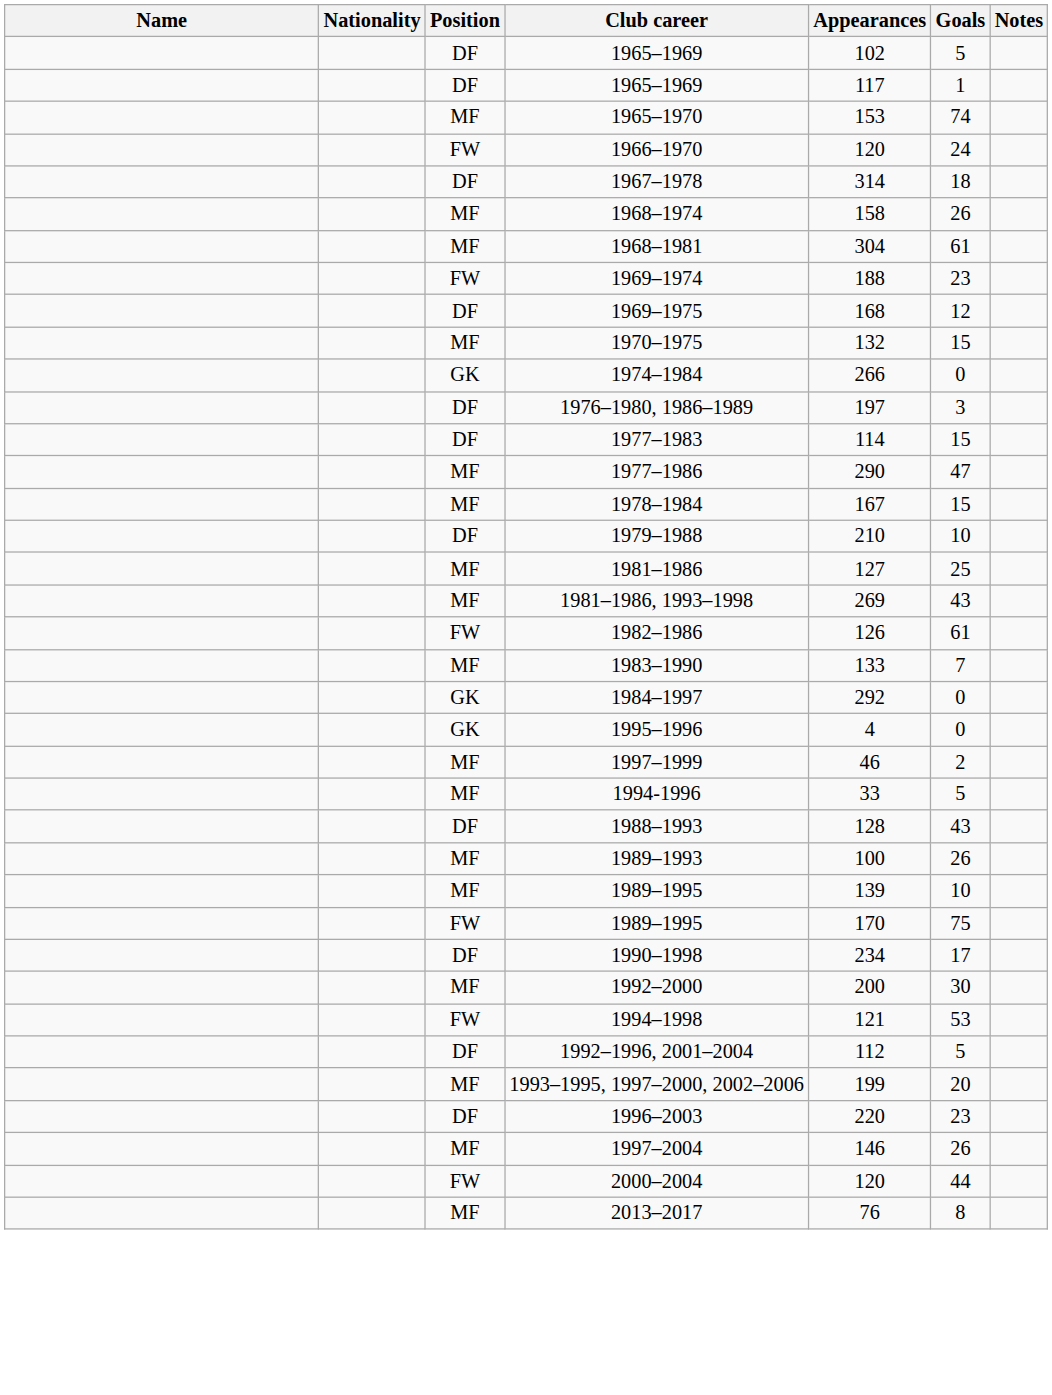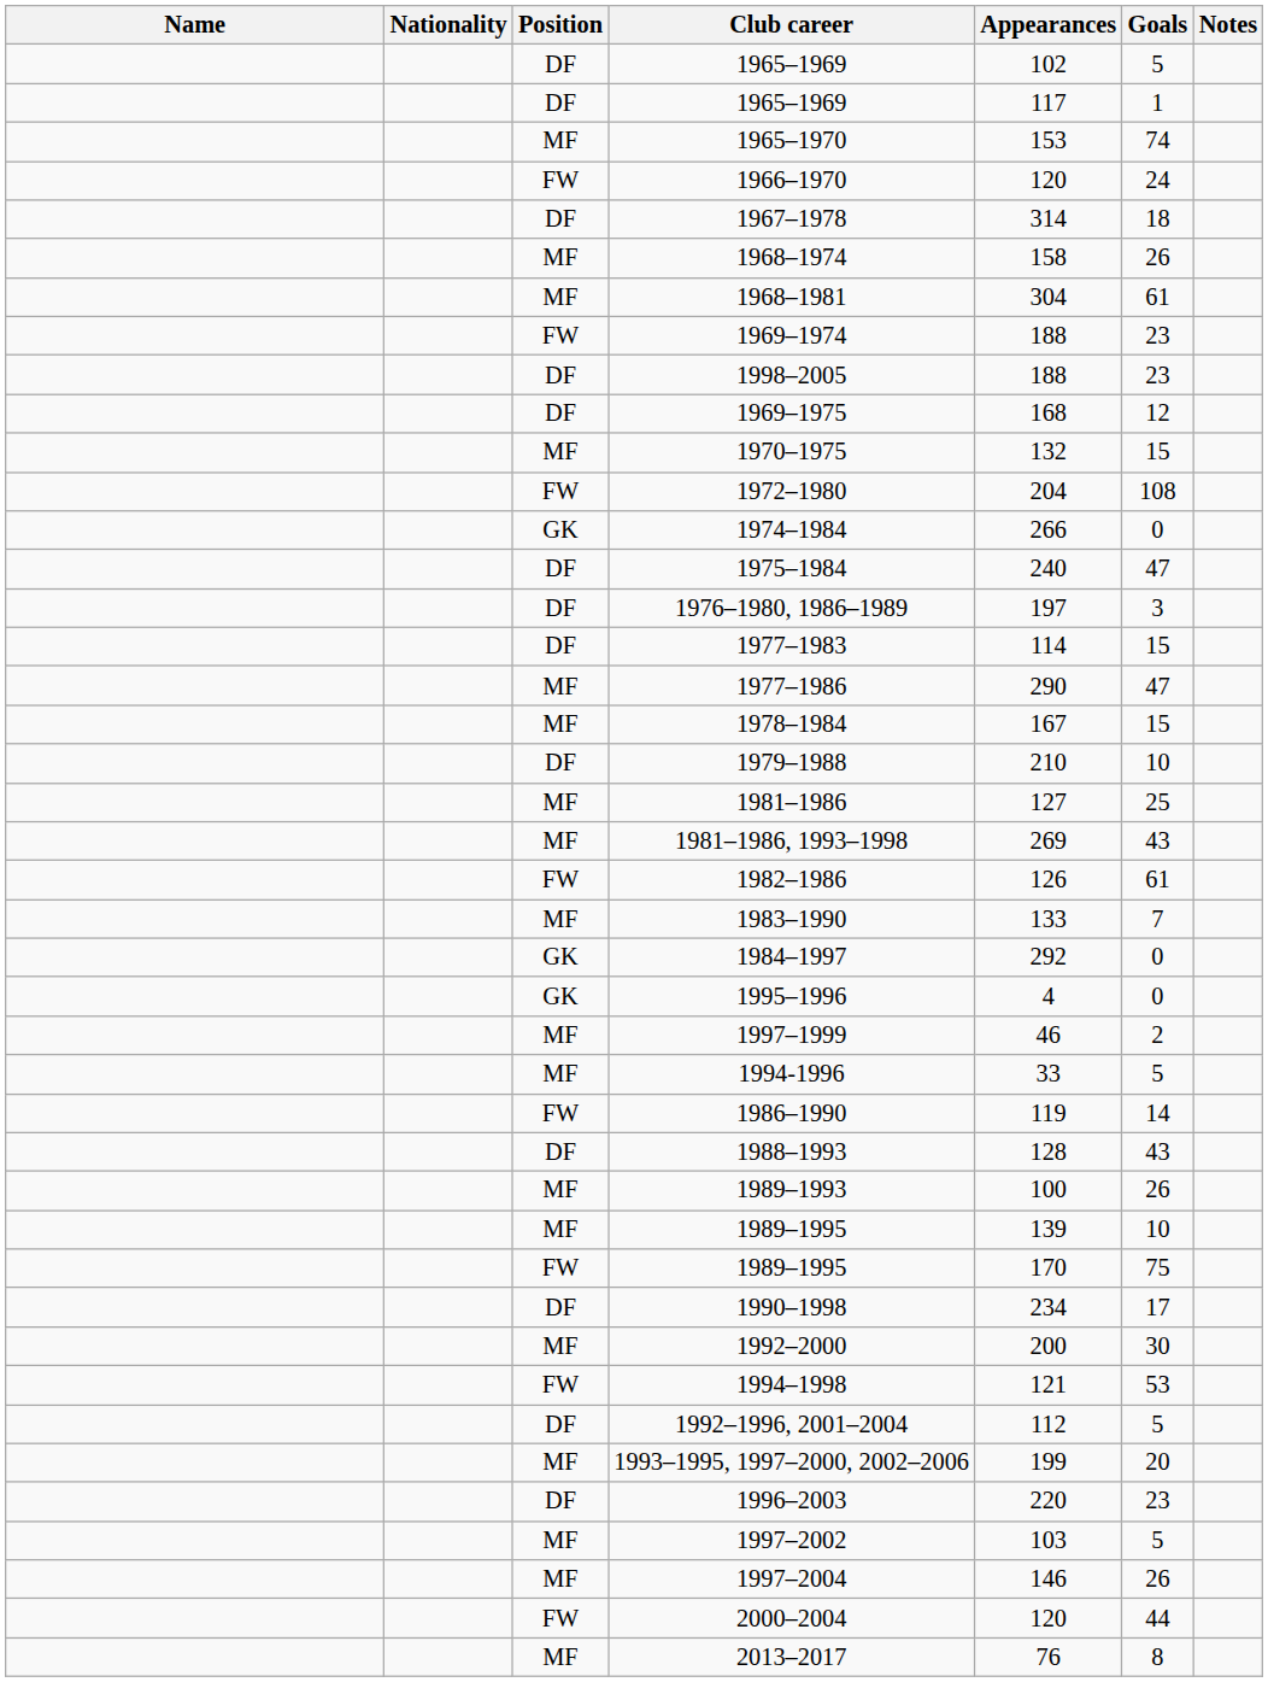 <table class="wikitable sortable" style="text-align: center;">
 <tr>
 <th style="width:15em">Name</th>
 <th>Nationality</th>
 <th>Position</th>
 <th>Club career</th>
 <th>Appearances</th>
 <th>Goals</th>
 <th>Notes</th>
 </tr>
 <tr>
 <td align="left"></td>
 <td align="left"></td>
 <td>DF</td>
 <td>1965–1969</td>
 <td>102</td>
 <td>5</td>
 <td></td>
 </tr>
 <tr>
 <td align="left"></td>
 <td align="left"></td>
 <td>DF</td>
 <td>1965–1969</td>
 <td>117</td>
 <td>1</td>
 <td></td>
 </tr>
 <tr>
 <td align="left"></td>
 <td align="left"></td>
 <td>MF</td>
 <td>1965–1970</td>
 <td>153</td>
 <td>74</td>
 <td></td>
 </tr>
 <tr>
 <td align="left"></td>
 <td align="left"></td>
 <td>FW</td>
 <td>1966–1970</td>
 <td>120</td>
 <td>24</td>
 <td></td>
 </tr>
 <tr>
 <td align="left"></td>
 <td align="left"></td>
 <td>DF</td>
 <td>1967–1978</td>
 <td>314</td>
 <td>18</td>
 <td></td>
 </tr>
 <tr>
 <td align="left"></td>
 <td align="left"></td>
 <td>MF</td>
 <td>1968–1974</td>
 <td>158</td>
 <td>26</td>
 <td></td>
 </tr>
 <tr>
 <td align="left"></td>
 <td align="left"></td>
 <td>MF</td>
 <td>1968–1981</td>
 <td>304</td>
 <td>61</td>
 <td></td>
 </tr>
 <tr>
 <td align="left"></td>
 <td align="left"></td>
 <td>FW</td>
 <td>1969–1974</td>
 <td>188</td>
 <td>23</td>
 <td></td>
 </tr>
 <tr>
 <td align="left"></td>
 <td align="left"></td>
 <td>DF</td>
+<td>1998–2005</td>
+<td>188</td>
+<td>23</td>
+<td></td>
+</tr>
+<tr>
+<td align="left"></td>
+<td align="left"></td>
+<td>DF</td>
 <td>1969–1975</td>
 <td>168</td>
 <td>12</td>
 <td></td>
 </tr>
 <tr>
 <td align="left"></td>
 <td align="left"></td>
 <td>MF</td>
 <td>1970–1975</td>
 <td>132</td>
 <td>15</td>
 <td></td>
 </tr>
 <tr>
 <td align="left"></td>
 <td align="left"></td>
+<td>FW</td>
+<td>1972–1980</td>
+<td>204</td>
+<td>108</td>
+<td></td>
+</tr>
+<tr>
+<td align="left"></td>
+<td align="left"></td>
 <td>GK</td>
 <td>1974–1984</td>
 <td>266</td>
 <td>0</td>
+<td></td>
+</tr>
+<tr>
+<td align="left"></td>
+<td align="left"></td>
+<td>DF</td>
+<td>1975–1984</td>
+<td>240</td>
+<td>47</td>
 <td></td>
 </tr>
 <tr>
 <td align="left"></td>
 <td align="left"></td>
 <td>DF</td>
 <td>1976–1980, 1986–1989</td>
 <td>197</td>
 <td>3</td>
 <td></td>
 </tr>
 <tr>
 <td align="left"></td>
 <td align="left"></td>
 <td>DF</td>
 <td>1977–1983</td>
 <td>114</td>
 <td>15</td>
 <td></td>
 </tr>
 <tr>
 <td align="left"></td>
 <td align="left"></td>
 <td>MF</td>
 <td>1977–1986</td>
 <td>290</td>
 <td>47</td>
 <td></td>
 </tr>
 <tr>
 <td align="left"></td>
 <td align="left"></td>
 <td>MF</td>
 <td>1978–1984</td>
 <td>167</td>
 <td>15</td>
 <td></td>
 </tr>
 <tr>
 <td align="left"></td>
 <td align="left"></td>
 <td>DF</td>
 <td>1979–1988</td>
 <td>210</td>
 <td>10</td>
 <td></td>
 </tr>
 <tr>
 <td align="left"></td>
 <td align="left"></td>
 <td>MF</td>
 <td>1981–1986</td>
 <td>127</td>
 <td>25</td>
 <td></td>
 </tr>
 <tr>
 <td align="left"></td>
 <td align="left"></td>
 <td>MF</td>
 <td>1981–1986, 1993–1998</td>
 <td>269</td>
 <td>43</td>
 <td></td>
 </tr>
 <tr>
 <td align="left"></td>
 <td align="left"></td>
 <td>FW</td>
 <td>1982–1986</td>
 <td>126</td>
 <td>61</td>
 <td></td>
 </tr>
 <tr>
 <td align="left"></td>
 <td align="left"></td>
 <td>MF</td>
 <td>1983–1990</td>
 <td>133</td>
 <td>7</td>
 <td></td>
 </tr>
 <tr>
 <td align="left"></td>
 <td align="left"></td>
 <td>GK</td>
 <td>1984–1997</td>
 <td>292</td>
 <td>0</td>
 <td></td>
 </tr>
 <tr>
 <td align="left"></td>
 <td align="left"></td>
 <td>GK</td>
 <td>1995–1996</td>
 <td>4</td>
 <td>0</td>
 <td></td>
 </tr>
 <tr>
 <td align="left"></td>
 <td align="left"></td>
 <td>MF</td>
 <td>1997–1999</td>
 <td>46</td>
 <td>2</td>
 <td></td>
 </tr>
 <tr>
 <td align="left"></td>
 <td align="left"></td>
 <td>MF</td>
 <td>1994-1996</td>
 <td>33</td>
 <td>5</td>
 <td></td>
 </tr>
 <tr>
 <td align="left"></td>
 <td align="left"></td>
+<td>FW</td>
+<td>1986–1990</td>
+<td>119</td>
+<td>14</td>
+<td></td>
+</tr>
+<tr>
+<td align="left"></td>
+<td align="left"></td>
 <td>DF</td>
 <td>1988–1993</td>
 <td>128</td>
 <td>43</td>
 <td></td>
 </tr>
 <tr>
 <td align="left"></td>
 <td align="left"></td>
 <td>MF</td>
 <td>1989–1993</td>
 <td>100</td>
 <td>26</td>
 <td></td>
 </tr>
 <tr>
 <td align="left"></td>
 <td align="left"></td>
 <td>MF</td>
 <td>1989–1995</td>
 <td>139</td>
 <td>10</td>
 <td></td>
 </tr>
 <tr>
 <td align="left"></td>
 <td align="left"></td>
 <td>FW</td>
 <td>1989–1995</td>
 <td>170</td>
 <td>75</td>
 <td></td>
 </tr>
 <tr>
 <td align="left"></td>
 <td align="left"></td>
 <td>DF</td>
 <td>1990–1998</td>
 <td>234</td>
 <td>17</td>
 <td></td>
 </tr>
 <tr>
 <td align="left"></td>
 <td align="left"></td>
 <td>MF</td>
 <td>1992–2000</td>
 <td>200</td>
 <td>30</td>
 <td></td>
 </tr>
 <tr>
 <td align="left"></td>
 <td align="left"></td>
 <td>FW</td>
 <td>1994–1998</td>
 <td>121</td>
 <td>53</td>
 <td></td>
 </tr>
 <tr>
 <td align="left"></td>
 <td align="left"></td>
 <td>DF</td>
 <td>1992–1996, 2001–2004</td>
 <td>112</td>
 <td>5</td>
 <td></td>
 </tr>
 <tr>
 <td align="left"></td>
 <td align="left"></td>
 <td>MF</td>
 <td>1993–1995, 1997–2000, 2002–2006</td>
 <td>199</td>
 <td>20</td>
 <td></td>
 </tr>
 <tr>
 <td align="left"></td>
 <td align="left"></td>
 <td>DF</td>
 <td>1996–2003</td>
 <td>220</td>
 <td>23</td>
 <td></td>
 </tr>
 <tr>
 <td align="left"></td>
 <td align="left"></td>
 <td>MF</td>
+<td>1997–2002</td>
+<td>103</td>
+<td>5</td>
+<td></td>
+</tr>
+<tr>
+<td align="left"></td>
+<td align="left"></td>
+<td>MF</td>
 <td>1997–2004</td>
 <td>146</td>
 <td>26</td>
 <td></td>
 </tr>
 <tr>
 <td align="left"></td>
 <td align="left"></td>
 <td>FW</td>
 <td>2000–2004</td>
 <td>120</td>
 <td>44</td>
 <td></td>
 </tr>
 <tr>
 <td align="left"></td>
 <td align="left"></td>
 <td>MF</td>
 <td>2013–2017</td>
 <td>76</td>
 <td>8</td>
 <td></td>
 </tr>
 </table>
